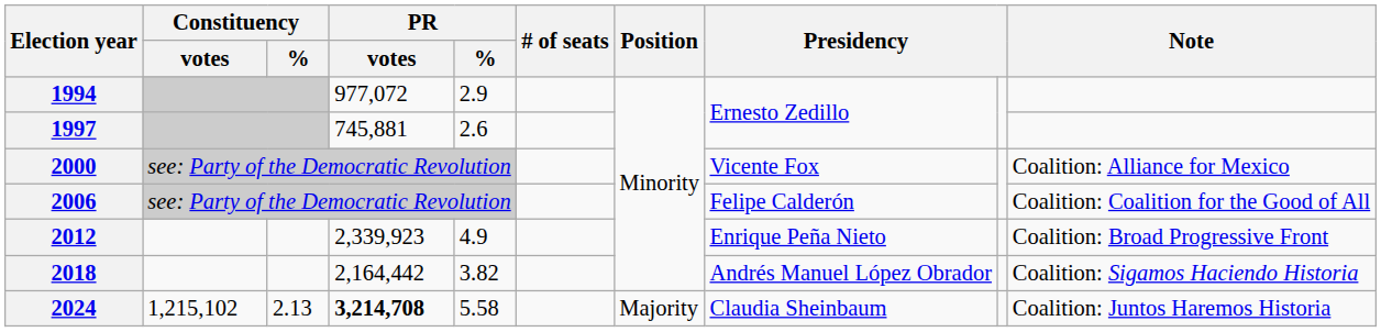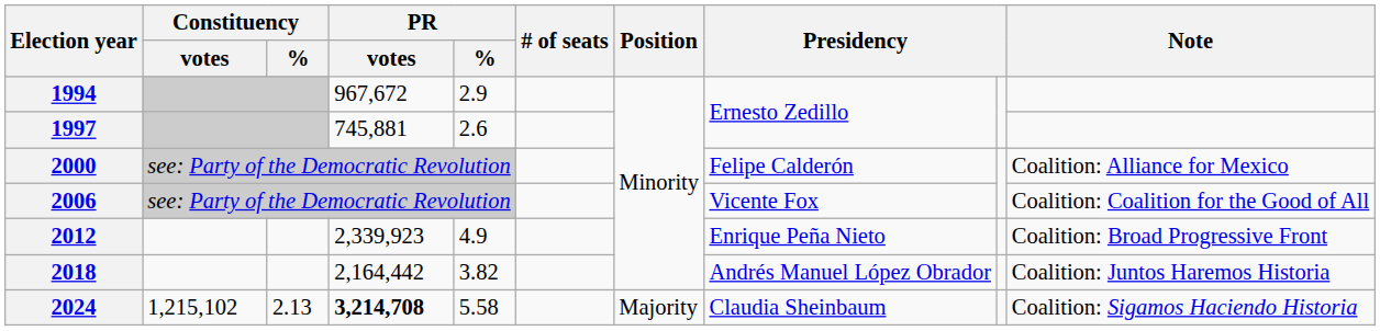 <table class="wikitable">
 <tr>
 <th rowspan="2">Election year</th>
 <th colspan="2">Constituency</th>
 <th colspan="2">PR</th>
 <th rowspan="2"># of seats</th>
 <th rowspan="2">Position</th>
 <th colspan="2" rowspan="2">Presidency</th>
 <th rowspan="2">Note</th>
 </tr>
 <tr>
 <th>votes</th>
 <th>%</th>
 <th>votes</th>
 <th>%</th>
 </tr>
 <tr>
 <th><a href='#'>1994</a></th>
 <td colspan="2" bgcolor="#cccccc"></td>
-<td>977,072</td>
+<td>967,672</td>
 <td>2.9</td>
 <td></td>
 <td rowspan="6">Minority</td>
 <td rowspan="2"><a href='#'>Ernesto Zedillo</a></td>
 <td rowspan="2"></td>
 <td></td>
 </tr>
 <tr>
 <th><a href='#'>1997</a></th>
 <td colspan="2" bgcolor="#cccccc"></td>
 <td>745,881</td>
 <td>2.6</td>
 <td></td>
 <td></td>
 </tr>
 <tr>
 <th><a href='#'>2000</a></th>
 <td colspan="4" bgcolor="#cccccc"><em>see: <a href='#'>Party of the Democratic Revolution</a></em></td>
 <td></td>
-<td><a href='#'>Vicente Fox</a></td>
+<td><a href='#'>Felipe Calderón</a></td>
 <td rowspan="2"></td>
 <td>Coalition: <a href='#'>Alliance for Mexico</a></td>
 </tr>
 <tr>
 <th><a href='#'>2006</a></th>
 <td colspan="4" bgcolor="#cccccc"><em>see: <a href='#'>Party of the Democratic Revolution</a></em></td>
 <td></td>
-<td><a href='#'>Felipe Calderón</a></td>
+<td><a href='#'>Vicente Fox</a></td>
 <td>Coalition: <a href='#'>Coalition for the Good of All</a></td>
 </tr>
 <tr>
 <th><a href='#'>2012</a></th>
 <td></td>
 <td></td>
 <td>2,339,923</td>
 <td>4.9</td>
 <td></td>
 <td><a href='#'>Enrique Peña Nieto</a></td>
 <td></td>
 <td>Coalition: <a href='#'>Broad Progressive Front</a></td>
 </tr>
 <tr>
 <th><a href='#'>2018</a></th>
 <td></td>
 <td></td>
 <td>2,164,442</td>
 <td>3.82</td>
 <td></td>
 <td><a href='#'>Andrés Manuel López Obrador</a></td>
 <td></td>
-<td>Coalition: <em><a href='#'>Sigamos Haciendo Historia</a></em></td>
+<td>Coalition: <a href='#'>Juntos Haremos Historia</a></td>
 </tr>
 <tr>
 <th><a href='#'>2024</a></th>
 <td>1,215,102</td>
 <td>2.13</td>
 <td><strong>3,214,708</strong></td>
 <td>5.58</td>
 <td></td>
 <td>Majority</td>
 <td><a href='#'>Claudia Sheinbaum</a></td>
 <td></td>
-<td>Coalition: <a href='#'>Juntos Haremos Historia</a></td>
+<td>Coalition: <em><a href='#'>Sigamos Haciendo Historia</a></em></td>
 </tr>
 </table>
